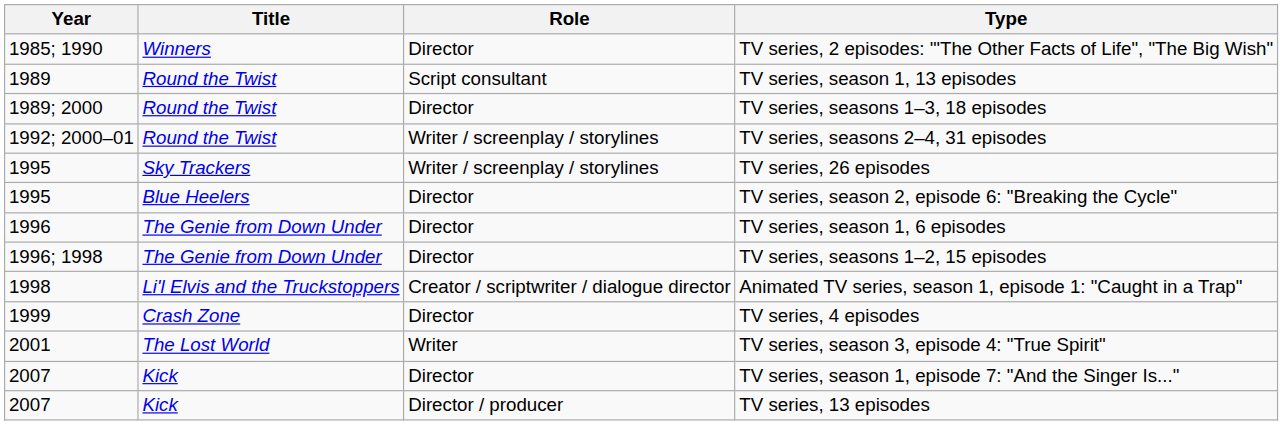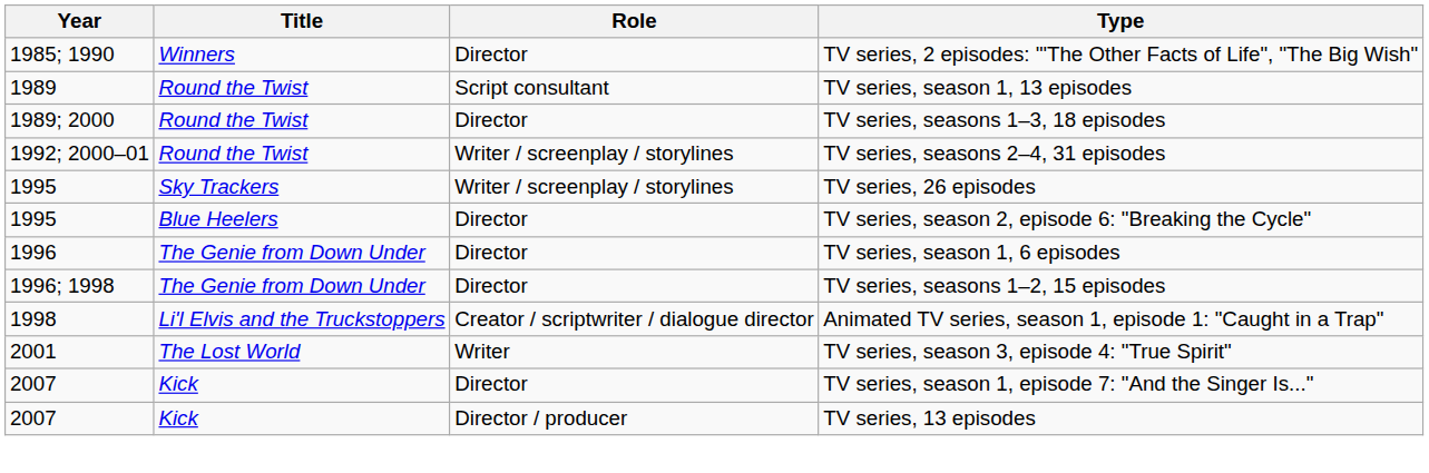 <table class="wikitable">
 <tr>
 <th>Year</th>
 <th>Title</th>
 <th>Role</th>
 <th>Type</th>
 </tr>
 <tr>
 <td>1985; 1990</td>
 <td><em><a href='#'>Winners</a></em></td>
 <td>Director</td>
 <td>TV series, 2 episodes: '"The Other Facts of Life", "The Big Wish"</td>
 </tr>
 <tr>
 <td>1989</td>
 <td><em><a href='#'>Round the Twist</a></em></td>
 <td>Script consultant</td>
 <td>TV series, season 1, 13 episodes</td>
 </tr>
 <tr>
 <td>1989; 2000</td>
 <td><em><a href='#'>Round the Twist</a></em></td>
 <td>Director</td>
 <td>TV series, seasons 1–3, 18 episodes</td>
 </tr>
 <tr>
 <td>1992; 2000–01</td>
 <td><em><a href='#'>Round the Twist</a></em></td>
 <td>Writer / screenplay / storylines</td>
 <td>TV series, seasons 2–4, 31 episodes</td>
 </tr>
 <tr>
 <td>1995</td>
 <td><em><a href='#'>Sky Trackers</a></em></td>
 <td>Writer / screenplay / storylines</td>
 <td>TV series, 26 episodes</td>
 </tr>
 <tr>
 <td>1995</td>
 <td><em><a href='#'>Blue Heelers</a></em></td>
 <td>Director</td>
 <td>TV series, season 2, episode 6: "Breaking the Cycle"</td>
 </tr>
 <tr>
 <td>1996</td>
 <td><em><a href='#'>The Genie from Down Under</a></em></td>
 <td>Director</td>
 <td>TV series, season 1, 6 episodes</td>
 </tr>
 <tr>
 <td>1996; 1998</td>
 <td><em><a href='#'>The Genie from Down Under</a></em></td>
 <td>Director</td>
 <td>TV series, seasons 1–2, 15 episodes</td>
 </tr>
 <tr>
 <td>1998</td>
 <td><em><a href='#'>Li'l Elvis and the Truckstoppers</a></em></td>
 <td>Creator / scriptwriter / dialogue director</td>
 <td>Animated TV series, season 1, episode 1: "Caught in a Trap"</td>
 </tr>
 <tr>
-<td>1999</td>
-<td><em><a href='#'>Crash Zone</a></em></td>
-<td>Director</td>
-<td>TV series, 4 episodes</td>
-</tr>
-<tr>
 <td>2001</td>
 <td><em><a href='#'>The Lost World</a></em></td>
 <td>Writer</td>
 <td>TV series, season 3, episode 4: "True Spirit"</td>
 </tr>
 <tr>
 <td>2007</td>
 <td><em><a href='#'>Kick</a></em></td>
 <td>Director</td>
 <td>TV series, season 1, episode 7: "And the Singer Is..."</td>
 </tr>
 <tr>
 <td>2007</td>
 <td><em><a href='#'>Kick</a></em></td>
 <td>Director / producer</td>
 <td>TV series, 13 episodes</td>
 </tr>
 </table>
